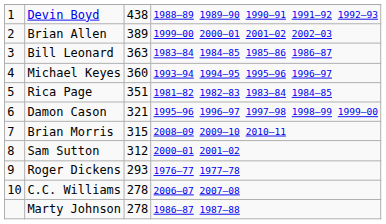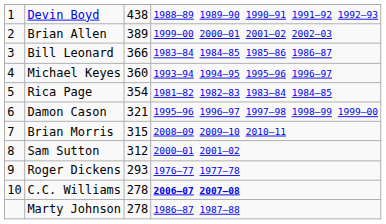 <table class="wikitable">
 <tr>
 </tr>
 <tr>
 <td>1</td>
 <td><a href='#'>Devin Boyd</a></td>
 <td>438</td>
 <td style="font-size:80%;"><a href='#'>1988–89</a> <a href='#'>1989–90</a> <a href='#'>1990–91</a> <a href='#'>1991–92</a> <a href='#'>1992–93</a></td>
 </tr>
 <tr>
 <td>2</td>
 <td>Brian Allen</td>
 <td>389</td>
 <td style="font-size:80%;"><a href='#'>1999–00</a> <a href='#'>2000–01</a> <a href='#'>2001–02</a> <a href='#'>2002–03</a></td>
 </tr>
 <tr>
 <td>3</td>
 <td>Bill Leonard</td>
-<td>363</td>
+<td>366</td>
 <td style="font-size:80%;"><a href='#'>1983–84</a> <a href='#'>1984–85</a> <a href='#'>1985–86</a> <a href='#'>1986–87</a></td>
 </tr>
 <tr>
 <td>4</td>
 <td>Michael Keyes</td>
 <td>360</td>
 <td style="font-size:80%;"><a href='#'>1993–94</a> <a href='#'>1994–95</a> <a href='#'>1995–96</a> <a href='#'>1996–97</a></td>
 </tr>
 <tr>
 <td>5</td>
 <td>Rica Page</td>
-<td>351</td>
+<td>354</td>
 <td style="font-size:80%;"><a href='#'>1981–82</a> <a href='#'>1982–83</a> <a href='#'>1983–84</a> <a href='#'>1984–85</a></td>
 </tr>
 <tr>
 <td>6</td>
 <td>Damon Cason</td>
 <td>321</td>
 <td style="font-size:80%;"><a href='#'>1995–96</a> <a href='#'>1996–97</a> <a href='#'>1997–98</a> <a href='#'>1998–99</a> <a href='#'>1999–00</a></td>
 </tr>
 <tr>
 <td>7</td>
 <td>Brian Morris</td>
 <td>315</td>
 <td style="font-size:80%;"><a href='#'>2008–09</a> <a href='#'>2009–10</a> <a href='#'>2010–11</a></td>
 </tr>
 <tr>
 <td>8</td>
 <td>Sam Sutton</td>
 <td>312</td>
 <td style="font-size:80%;"><a href='#'>2000–01</a> <a href='#'>2001–02</a></td>
 </tr>
 <tr>
 <td>9</td>
 <td>Roger Dickens</td>
 <td>293</td>
 <td style="font-size:80%;"><a href='#'>1976–77</a> <a href='#'>1977–78</a></td>
 </tr>
 <tr>
 <td>10</td>
 <td>C.C. Williams</td>
 <td>278</td>
-<td style="font-size:80%;"><a href='#'>2006–07</a> <a href='#'>2007–08</a></td>
+<td style="font-size:80%;"><strong><a href='#'>2006–07</a> <a href='#'>2007–08</a></strong></td>
 </tr>
 <tr>
 <td></td>
 <td>Marty Johnson</td>
 <td>278</td>
 <td style="font-size:80%;"><a href='#'>1986–87</a> <a href='#'>1987–88</a></td>
 </tr>
 </table>
